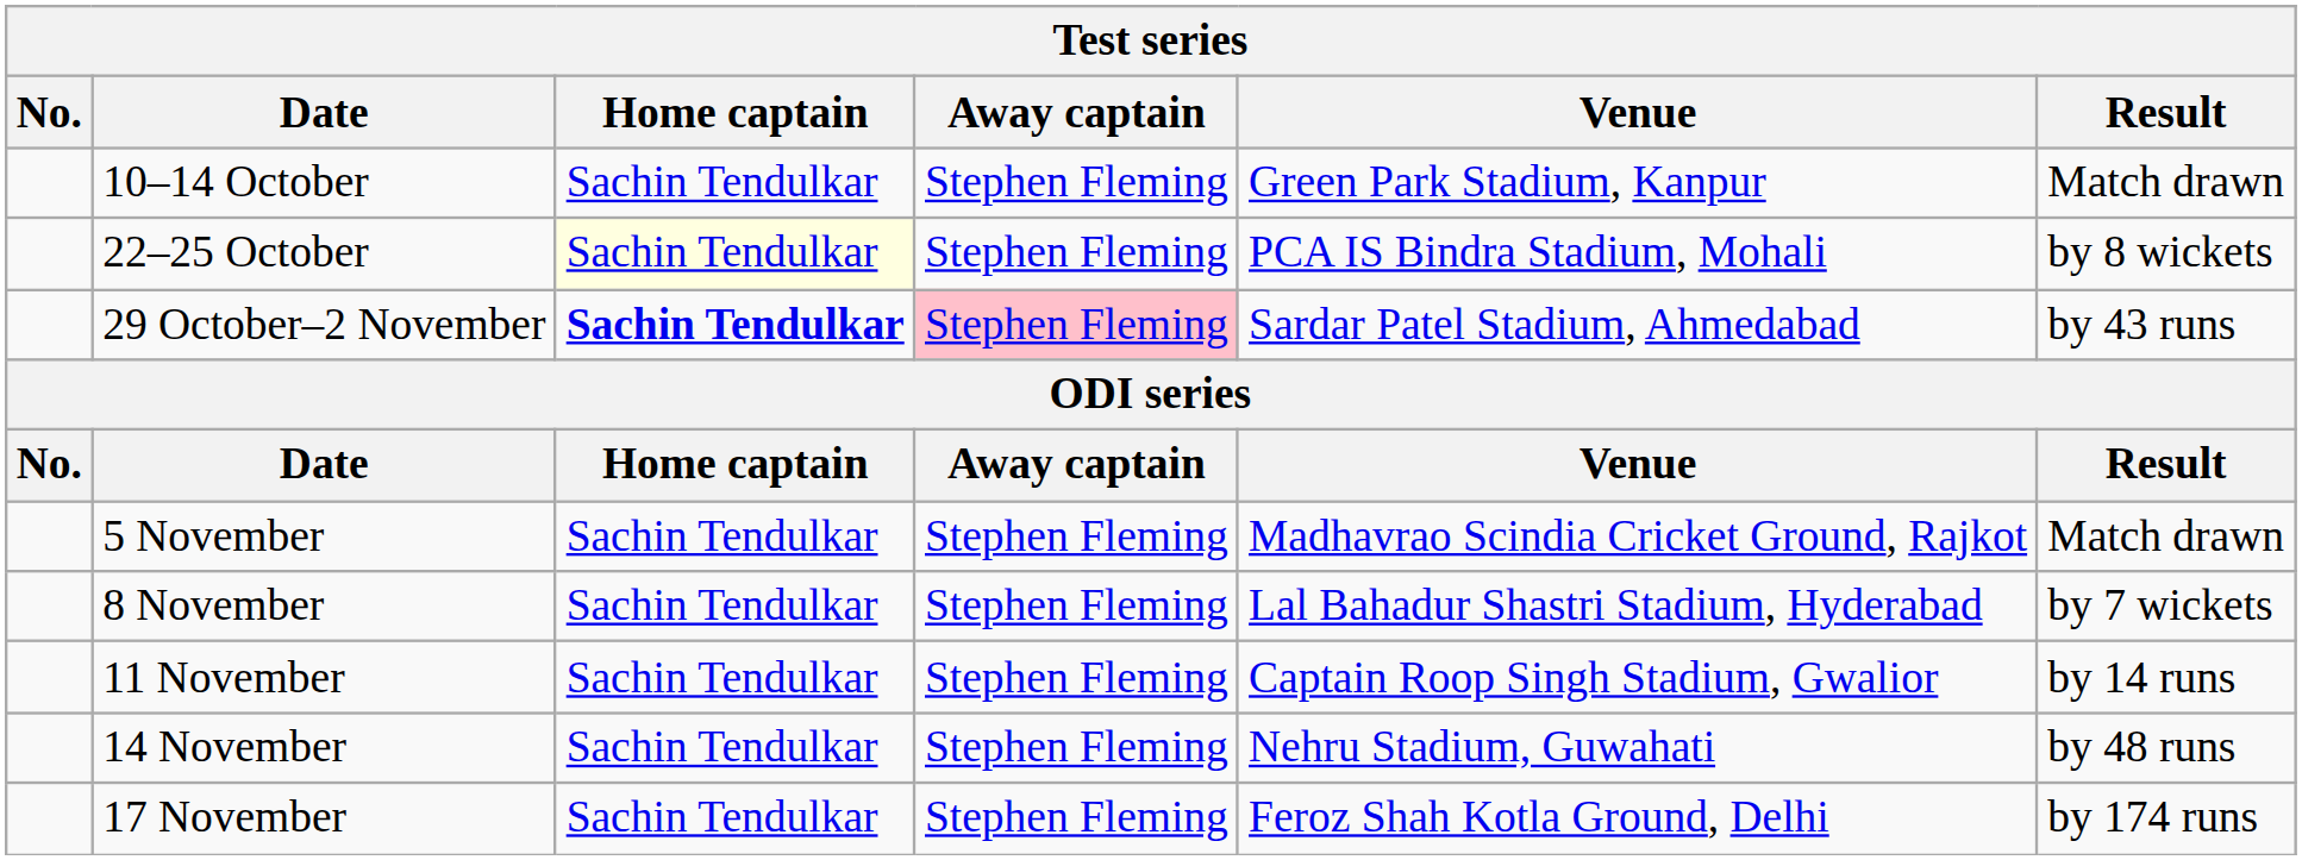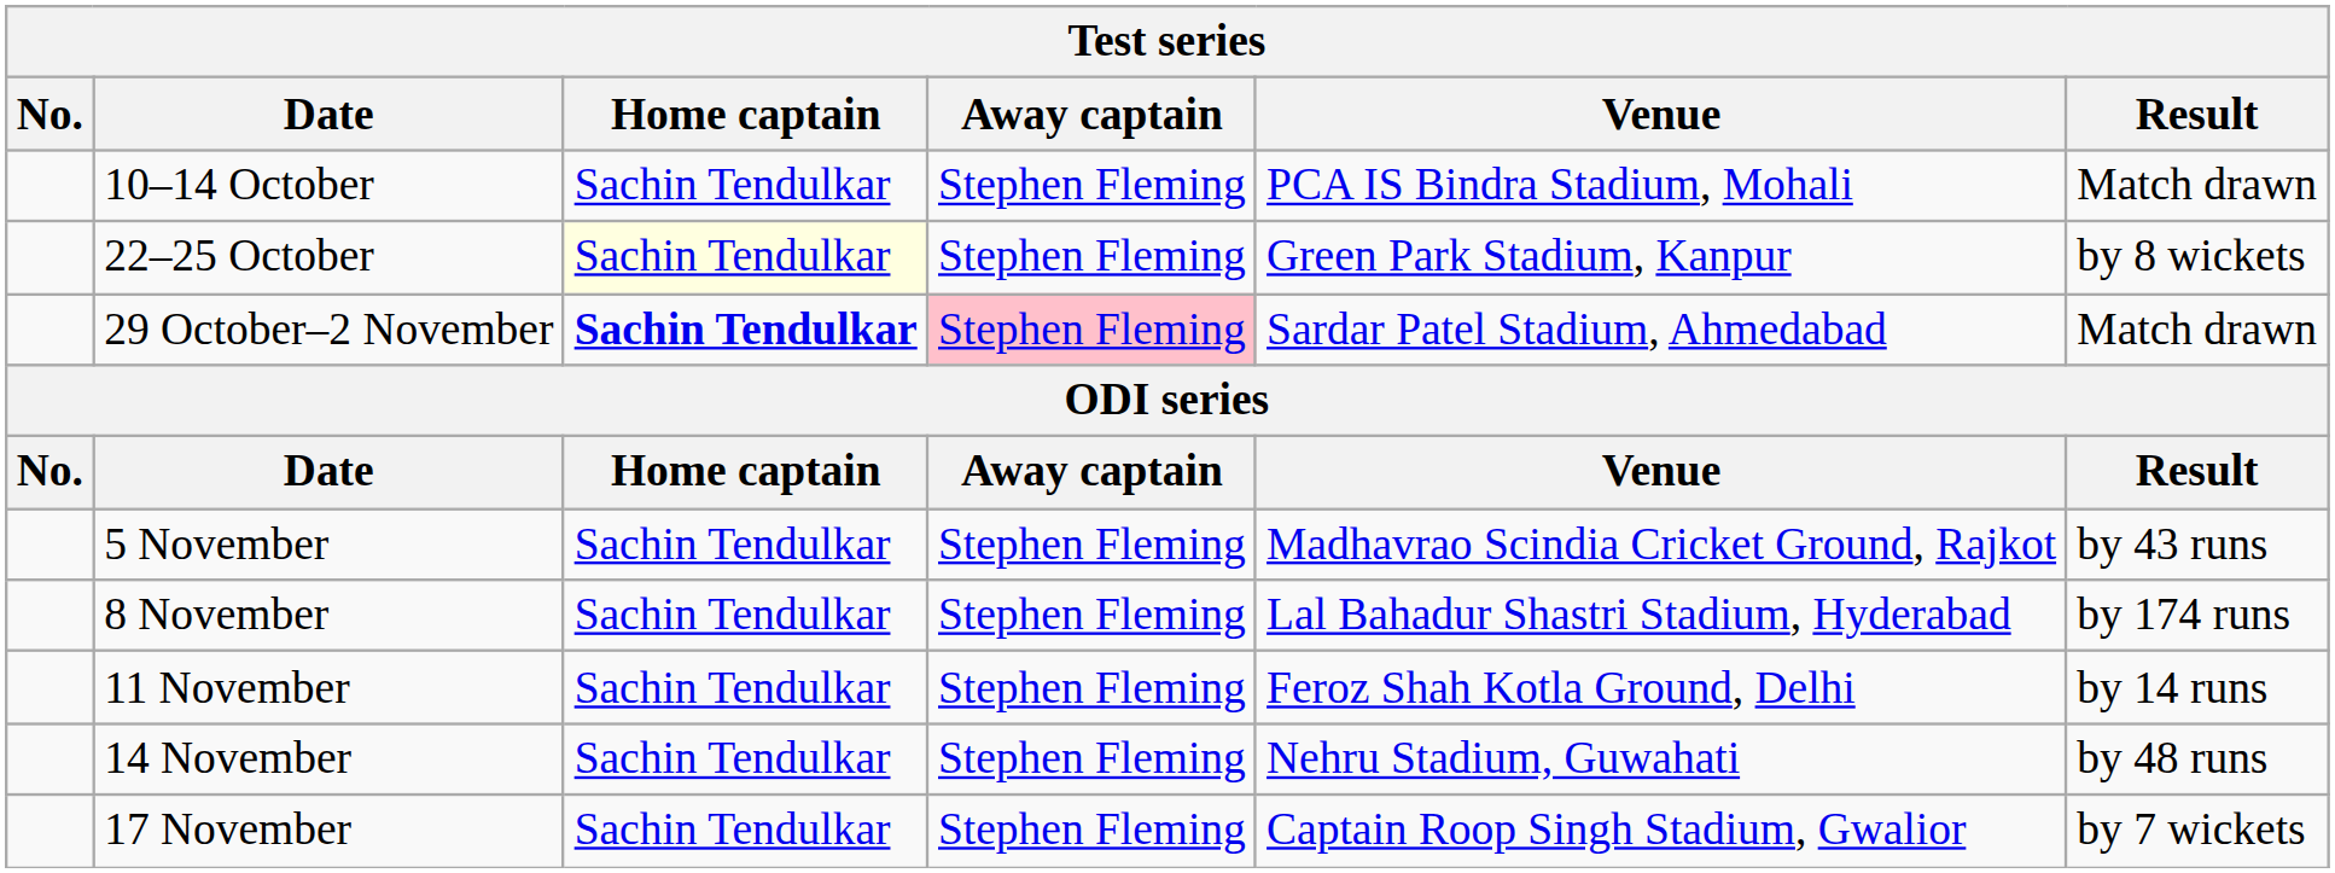 <table class="wikitable">
 <tr>
 <th colspan="9">Test series</th>
 </tr>
 <tr>
 <th>No.</th>
 <th>Date</th>
 <th>Home captain</th>
 <th>Away captain</th>
 <th>Venue</th>
 <th>Result</th>
 </tr>
 <tr>
 <td></td>
 <td>10–14 October</td>
 <td><a href='#'>Sachin Tendulkar</a></td>
 <td><a href='#'>Stephen Fleming</a></td>
-<td><a href='#'>Green Park Stadium</a>, <a href='#'>Kanpur</a></td>
+<td><a href='#'>PCA IS Bindra Stadium</a>, <a href='#'>Mohali</a></td>
 <td>Match drawn</td>
 </tr>
 <tr>
 <td></td>
 <td>22–25 October</td>
 <td style="background: lightyellow;"><a href='#'>Sachin Tendulkar</a></td>
 <td><a href='#'>Stephen Fleming</a></td>
-<td><a href='#'>PCA IS Bindra Stadium</a>, <a href='#'>Mohali</a></td>
+<td><a href='#'>Green Park Stadium</a>, <a href='#'>Kanpur</a></td>
 <td> by 8 wickets</td>
 </tr>
 <tr>
 <td></td>
 <td>29 October–2 November</td>
 <td><strong><a href='#'>Sachin Tendulkar</a></strong></td>
 <td style="background: pink;"><a href='#'>Stephen Fleming</a></td>
 <td><a href='#'>Sardar Patel Stadium</a>, <a href='#'>Ahmedabad</a></td>
-<td> by 43 runs</td>
+<td>Match drawn</td>
 </tr>
 <tr>
 <th colspan="9">ODI series</th>
 </tr>
 <tr>
 <th>No.</th>
 <th>Date</th>
 <th>Home captain</th>
 <th>Away captain</th>
 <th>Venue</th>
 <th>Result</th>
 </tr>
 <tr>
 <td></td>
 <td>5 November</td>
 <td><a href='#'>Sachin Tendulkar</a></td>
 <td><a href='#'>Stephen Fleming</a></td>
 <td><a href='#'>Madhavrao Scindia Cricket Ground</a>, <a href='#'>Rajkot</a></td>
-<td>Match drawn</td>
+<td> by 43 runs</td>
 </tr>
 <tr>
 <td></td>
 <td>8 November</td>
 <td><a href='#'>Sachin Tendulkar</a></td>
 <td><a href='#'>Stephen Fleming</a></td>
 <td><a href='#'>Lal Bahadur Shastri Stadium</a>, <a href='#'>Hyderabad</a></td>
-<td> by 7 wickets</td>
+<td> by 174 runs</td>
 </tr>
 <tr>
 <td></td>
 <td>11 November</td>
 <td><a href='#'>Sachin Tendulkar</a></td>
 <td><a href='#'>Stephen Fleming</a></td>
-<td><a href='#'>Captain Roop Singh Stadium</a>, <a href='#'>Gwalior</a></td>
+<td><a href='#'>Feroz Shah Kotla Ground</a>, <a href='#'>Delhi</a></td>
 <td> by 14 runs</td>
 </tr>
 <tr>
 <td></td>
 <td>14 November</td>
 <td><a href='#'>Sachin Tendulkar</a></td>
 <td><a href='#'>Stephen Fleming</a></td>
 <td><a href='#'>Nehru Stadium, Guwahati</a></td>
 <td> by 48 runs</td>
 </tr>
 <tr>
 <td></td>
 <td>17 November</td>
 <td><a href='#'>Sachin Tendulkar</a></td>
 <td><a href='#'>Stephen Fleming</a></td>
-<td><a href='#'>Feroz Shah Kotla Ground</a>, <a href='#'>Delhi</a></td>
-<td> by 174 runs</td>
+<td><a href='#'>Captain Roop Singh Stadium</a>, <a href='#'>Gwalior</a></td>
+<td> by 7 wickets</td>
 </tr>
 </table>
